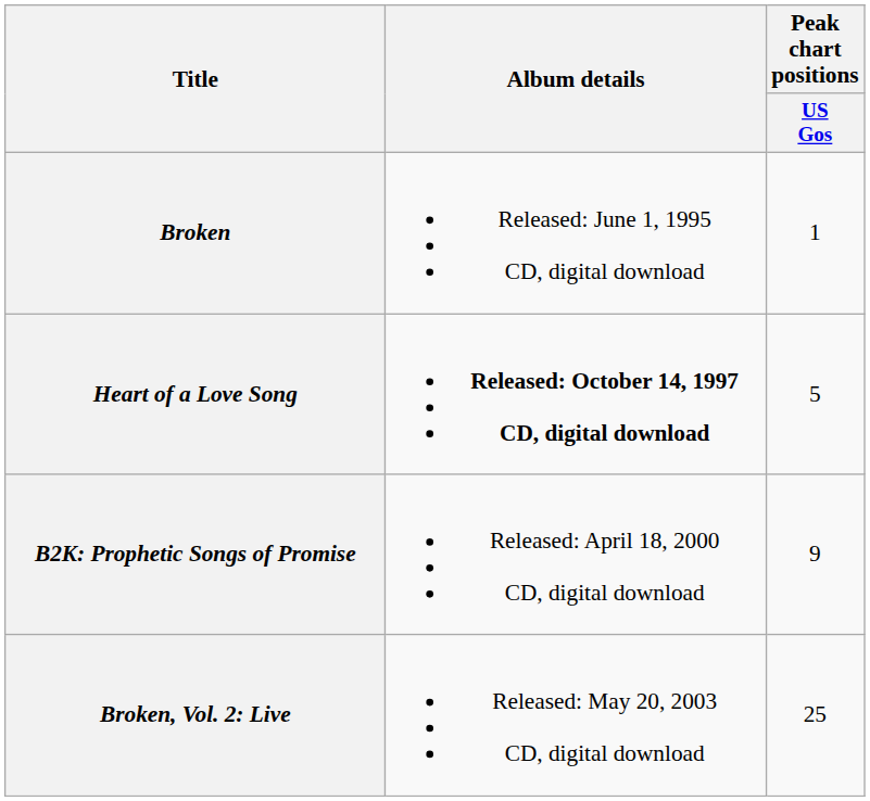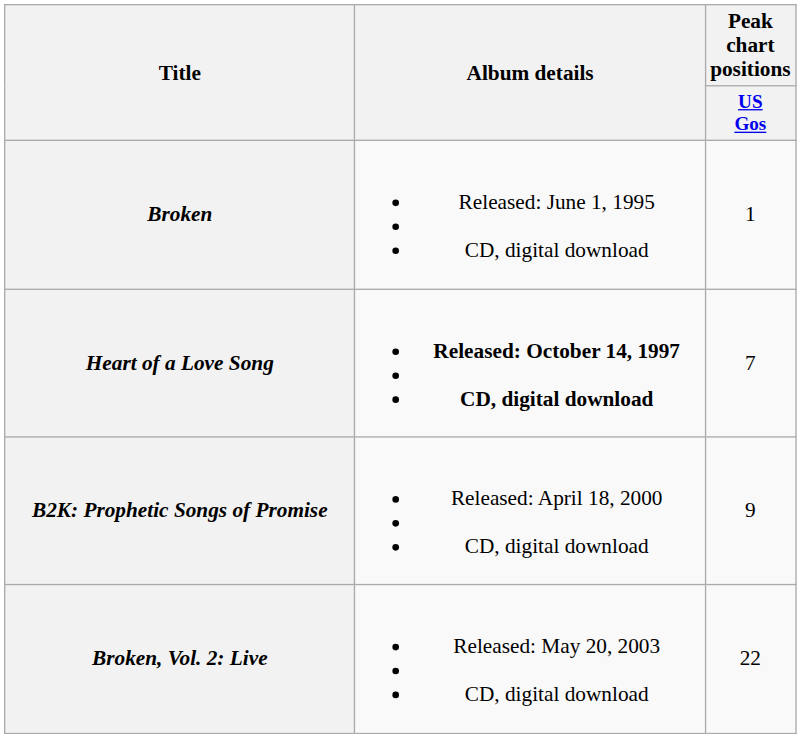 <table class="wikitable plainrowheaders" style="text-align:center;">
 <tr>
 <th scope="col" rowspan="2" style="width:16em;">Title</th>
 <th scope="col" rowspan="2" style="width:16em;">Album details</th>
 <th scope="col" colspan="1">Peak chart positions</th>
 </tr>
 <tr>
 <th style="width:3em; font-size:90%"><a href='#'>US<br>Gos</a></th>
 </tr>
 <tr>
 <th scope="row"><em>Broken</em></th>
 <td><br><ul><li>Released: June 1, 1995</li><li></li><li>CD, digital download</li></ul></td>
 <td>1</td>
 </tr>
 <tr>
 <th scope="row"><em>Heart of a Love Song</em></th>
 <td><strong><br><ul><li>Released: October 14, 1997</li><li></li><li>CD, digital download</li></ul></strong></td>
-<td>5</td>
+<td>7</td>
 </tr>
 <tr>
 <th scope="row"><em>B2K: Prophetic Songs of Promise</em></th>
 <td><br><ul><li>Released: April 18, 2000</li><li></li><li>CD, digital download</li></ul></td>
 <td>9</td>
 </tr>
 <tr>
 <th scope="row"><em>Broken, Vol. 2: Live</em></th>
 <td><br><ul><li>Released: May 20, 2003</li><li></li><li>CD, digital download</li></ul></td>
-<td>25</td>
+<td>22</td>
 </tr>
 </table>
